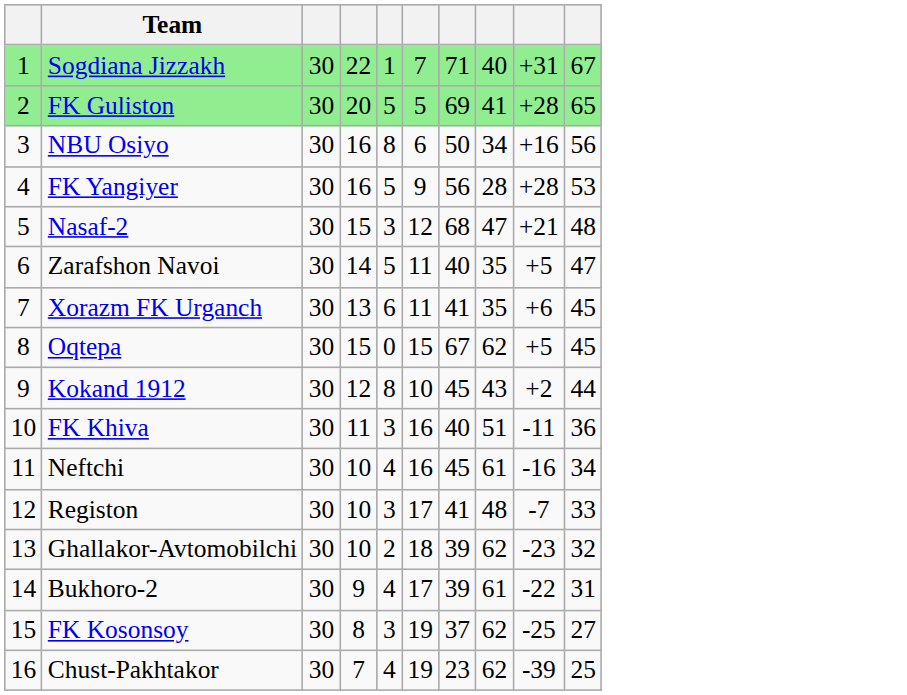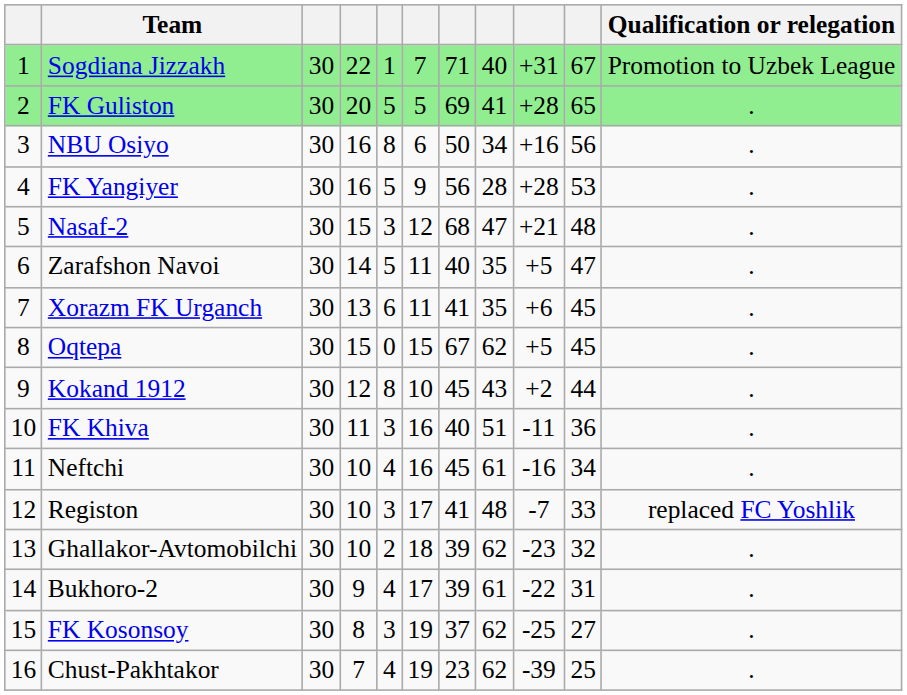 <table class="wikitable sortable" style="text-align:center; font-size:100%;">
 <tr>
 <th></th>
 <th>Team</th>
 <th></th>
 <th></th>
 <th></th>
 <th></th>
 <th></th>
 <th></th>
 <th></th>
 <th></th>
+<th>Qualification or relegation</th>
 </tr>
 <tr align="center" bgcolor="#90EE90">
 <td>1</td>
 <td align="left"><a href='#'>Sogdiana Jizzakh</a></td>
 <td>30</td>
 <td>22</td>
 <td>1</td>
 <td>7</td>
 <td>71</td>
 <td>40</td>
 <td>+31</td>
 <td>67</td>
+<td>Promotion to Uzbek League</td>
 </tr>
 <tr align="center" bgcolor="#90EE90">
 <td>2</td>
 <td align="left"><a href='#'>FK Guliston</a></td>
 <td>30</td>
 <td>20</td>
 <td>5</td>
 <td>5</td>
 <td>69</td>
 <td>41</td>
 <td>+28</td>
 <td>65</td>
+<td>.</td>
 </tr>
 <tr align="center" bgcolor="">
 <td>3</td>
 <td align="left"><a href='#'>NBU Osiyo</a></td>
 <td>30</td>
 <td>16</td>
 <td>8</td>
 <td>6</td>
 <td>50</td>
 <td>34</td>
 <td>+16</td>
 <td>56</td>
+<td>.</td>
 </tr>
 <tr align="center" bgcolor="">
 <td>4</td>
 <td align="left"><a href='#'>FK Yangiyer</a></td>
 <td>30</td>
 <td>16</td>
 <td>5</td>
 <td>9</td>
 <td>56</td>
 <td>28</td>
 <td>+28</td>
 <td>53</td>
+<td>.</td>
 </tr>
 <tr align="center" bgcolor="">
 <td>5</td>
 <td align="left"><a href='#'>Nasaf-2</a></td>
 <td>30</td>
 <td>15</td>
 <td>3</td>
 <td>12</td>
 <td>68</td>
 <td>47</td>
 <td>+21</td>
 <td>48</td>
+<td>.</td>
 </tr>
 <tr align="center" bgcolor="">
 <td>6</td>
 <td align="left">Zarafshon Navoi</td>
 <td>30</td>
 <td>14</td>
 <td>5</td>
 <td>11</td>
 <td>40</td>
 <td>35</td>
 <td>+5</td>
 <td>47</td>
+<td>.</td>
 </tr>
 <tr align="center" bgcolor="">
 <td>7</td>
 <td align="left"><a href='#'>Xorazm FK Urganch</a></td>
 <td>30</td>
 <td>13</td>
 <td>6</td>
 <td>11</td>
 <td>41</td>
 <td>35</td>
 <td>+6</td>
 <td>45</td>
+<td>.</td>
 </tr>
 <tr align="center" bgcolor="">
 <td>8</td>
 <td align="left"><a href='#'>Oqtepa</a></td>
 <td>30</td>
 <td>15</td>
 <td>0</td>
 <td>15</td>
 <td>67</td>
 <td>62</td>
 <td>+5</td>
 <td>45</td>
+<td>.</td>
 </tr>
 <tr align="center" bgcolor="">
 <td>9</td>
 <td align="left"><a href='#'>Kokand 1912</a></td>
 <td>30</td>
 <td>12</td>
 <td>8</td>
 <td>10</td>
 <td>45</td>
 <td>43</td>
 <td>+2</td>
 <td>44</td>
+<td>.</td>
 </tr>
 <tr align="center" bgcolor="">
 <td>10</td>
 <td align="left"><a href='#'>FK Khiva</a></td>
 <td>30</td>
 <td>11</td>
 <td>3</td>
 <td>16</td>
 <td>40</td>
 <td>51</td>
 <td>-11</td>
 <td>36</td>
+<td>.</td>
 </tr>
 <tr align="center" bgcolor="">
 <td>11</td>
 <td align="left">Neftchi</td>
 <td>30</td>
 <td>10</td>
 <td>4</td>
 <td>16</td>
 <td>45</td>
 <td>61</td>
 <td>-16</td>
 <td>34</td>
+<td>.</td>
 </tr>
 <tr align="center" bgcolor="">
 <td>12</td>
 <td align="left">Registon</td>
 <td>30</td>
 <td>10</td>
 <td>3</td>
 <td>17</td>
 <td>41</td>
 <td>48</td>
 <td>-7</td>
 <td>33</td>
+<td>replaced <a href='#'>FC Yoshlik</a></td>
 </tr>
 <tr align="center" bgcolor="">
 <td>13</td>
 <td align="left">Ghallakor-Avtomobilchi</td>
 <td>30</td>
 <td>10</td>
 <td>2</td>
 <td>18</td>
 <td>39</td>
 <td>62</td>
 <td>-23</td>
 <td>32</td>
+<td>.</td>
 </tr>
 <tr align="center" bgcolor="">
 <td>14</td>
 <td align="left">Bukhoro-2</td>
 <td>30</td>
 <td>9</td>
 <td>4</td>
 <td>17</td>
 <td>39</td>
 <td>61</td>
 <td>-22</td>
 <td>31</td>
+<td>.</td>
 </tr>
 <tr align="center" bgcolor="">
 <td>15</td>
 <td align="left"><a href='#'>FK Kosonsoy</a></td>
 <td>30</td>
 <td>8</td>
 <td>3</td>
 <td>19</td>
 <td>37</td>
 <td>62</td>
 <td>-25</td>
 <td>27</td>
+<td>.</td>
 </tr>
 <tr align="center" bgcolor="">
 <td>16</td>
 <td align="left">Chust-Pakhtakor</td>
 <td>30</td>
 <td>7</td>
 <td>4</td>
 <td>19</td>
 <td>23</td>
 <td>62</td>
 <td>-39</td>
 <td>25</td>
+<td>.</td>
 </tr>
 </table>
